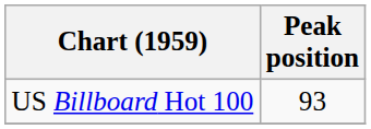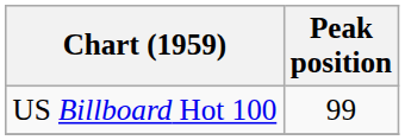 <table class="wikitable sortable">
 <tr>
 <th align="left">Chart (1959)</th>
 <th align="center">Peak<br>position</th>
 </tr>
 <tr>
 <td align="left">US <a href='#'><em>Billboard</em> Hot 100</a></td>
-<td align="center">93</td>
+<td align="center">99</td>
 </tr>
 <tr>
 </tr>
 </table>
